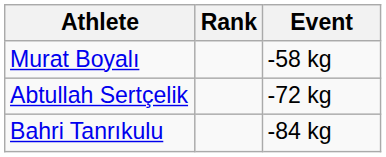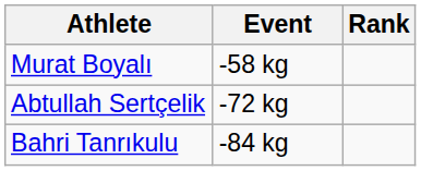 <table class=wikitable>
 <tr>
 <th width=125>Athlete</th>
+<th width=75>Event</th>
 <th>Rank</th>
-<th width=75>Event</th>
 </tr>
 <tr>
 <td><a href='#'>Murat Boyalı</a></td>
+<td>-58 kg</td>
 <td align=center></td>
-<td>-58 kg</td>
 </tr>
 <tr>
 <td><a href='#'>Abtullah Sertçelik</a></td>
+<td>-72 kg</td>
 <td align=center></td>
-<td>-72 kg</td>
 </tr>
 <tr>
 <td><a href='#'>Bahri Tanrıkulu</a></td>
+<td>-84 kg</td>
 <td align=center></td>
-<td>-84 kg</td>
 </tr>
 </table>
